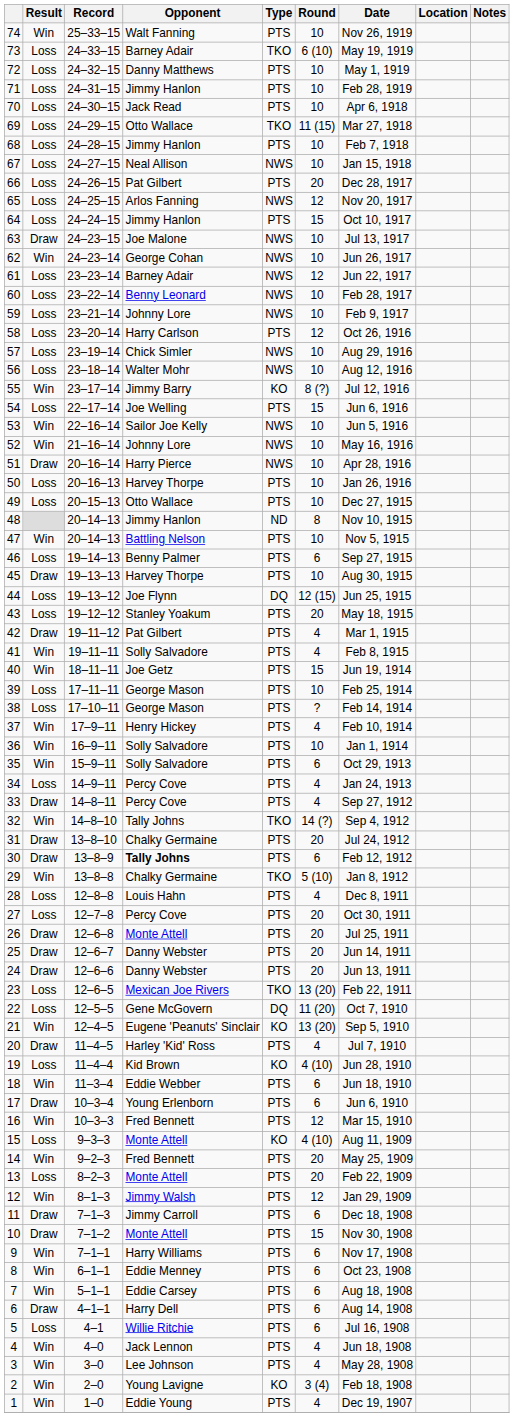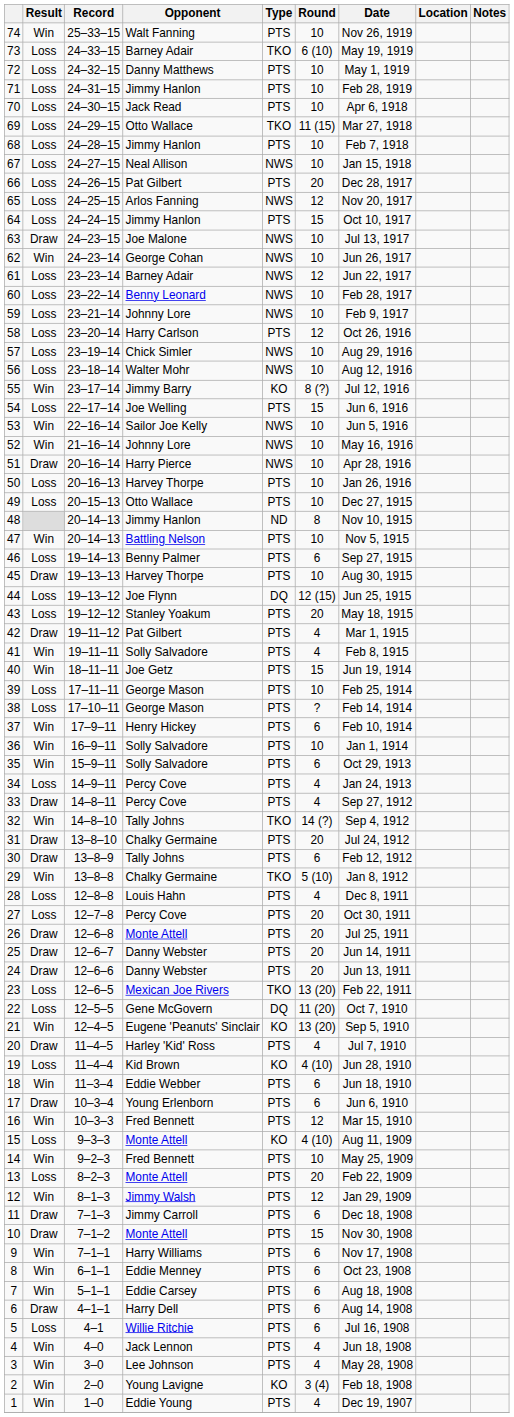 <table class="wikitable mw-collapsible" style="text-align:center">
 <tr>
 <th></th>
 <th>Result</th>
 <th>Record</th>
 <th>Opponent</th>
 <th>Type</th>
 <th>Round</th>
 <th>Date</th>
 <th>Location</th>
 <th>Notes</th>
 </tr>
 <tr>
 <td>74</td>
 <td>Win</td>
 <td>25–33–15 </td>
 <td align=left>Walt Fanning</td>
 <td>PTS</td>
 <td>10</td>
 <td>Nov 26, 1919</td>
 <td style="text-align:left;"></td>
 <td></td>
 </tr>
 <tr>
 <td>73</td>
 <td>Loss</td>
 <td>24–33–15 </td>
 <td align=left>Barney Adair</td>
 <td>TKO</td>
 <td>6 (10)</td>
 <td>May 19, 1919</td>
 <td style="text-align:left;"></td>
 <td></td>
 </tr>
 <tr>
 <td>72</td>
 <td>Loss</td>
 <td>24–32–15 </td>
 <td align=left>Danny Matthews</td>
 <td>PTS</td>
 <td>10</td>
 <td>May 1, 1919</td>
 <td style="text-align:left;"></td>
 <td></td>
 </tr>
 <tr>
 <td>71</td>
 <td>Loss</td>
 <td>24–31–15 </td>
 <td align=left>Jimmy Hanlon</td>
 <td>PTS</td>
 <td>10</td>
 <td>Feb 28, 1919</td>
 <td style="text-align:left;"></td>
 <td></td>
 </tr>
 <tr>
 <td>70</td>
 <td>Loss</td>
 <td>24–30–15 </td>
 <td align=left>Jack Read</td>
 <td>PTS</td>
 <td>10</td>
 <td>Apr 6, 1918</td>
 <td style="text-align:left;"></td>
 <td></td>
 </tr>
 <tr>
 <td>69</td>
 <td>Loss</td>
 <td>24–29–15 </td>
 <td align=left>Otto Wallace</td>
 <td>TKO</td>
 <td>11 (15)</td>
 <td>Mar 27, 1918</td>
 <td style="text-align:left;"></td>
 <td></td>
 </tr>
 <tr>
 <td>68</td>
 <td>Loss</td>
 <td>24–28–15 </td>
 <td align=left>Jimmy Hanlon</td>
 <td>PTS</td>
 <td>10</td>
 <td>Feb 7, 1918</td>
 <td style="text-align:left;"></td>
 <td></td>
 </tr>
 <tr>
 <td>67</td>
 <td>Loss</td>
 <td>24–27–15 </td>
 <td align=left>Neal Allison</td>
 <td>NWS</td>
 <td>10</td>
 <td>Jan 15, 1918</td>
 <td style="text-align:left;"></td>
 <td></td>
 </tr>
 <tr>
 <td>66</td>
 <td>Loss</td>
 <td>24–26–15 </td>
 <td align=left>Pat Gilbert</td>
 <td>PTS</td>
 <td>20</td>
 <td>Dec 28, 1917</td>
 <td style="text-align:left;"></td>
 <td></td>
 </tr>
 <tr>
 <td>65</td>
 <td>Loss</td>
 <td>24–25–15 </td>
 <td align=left>Arlos Fanning</td>
 <td>NWS</td>
 <td>12</td>
 <td>Nov 20, 1917</td>
 <td style="text-align:left;"></td>
 <td></td>
 </tr>
 <tr>
 <td>64</td>
 <td>Loss</td>
 <td>24–24–15 </td>
 <td align=left>Jimmy Hanlon</td>
 <td>PTS</td>
 <td>15</td>
 <td>Oct 10, 1917</td>
 <td style="text-align:left;"></td>
 <td></td>
 </tr>
 <tr>
 <td>63</td>
 <td>Draw</td>
 <td>24–23–15 </td>
 <td align=left>Joe Malone</td>
 <td>NWS</td>
 <td>10</td>
 <td>Jul 13, 1917</td>
 <td style="text-align:left;"></td>
 <td></td>
 </tr>
 <tr>
 <td>62</td>
 <td>Win</td>
 <td>24–23–14 </td>
 <td align=left>George Cohan</td>
 <td>NWS</td>
 <td>10</td>
 <td>Jun 26, 1917</td>
 <td style="text-align:left;"></td>
 <td></td>
 </tr>
 <tr>
 <td>61</td>
 <td>Loss</td>
 <td>23–23–14 </td>
 <td align=left>Barney Adair</td>
 <td>NWS</td>
 <td>12</td>
 <td>Jun 22, 1917</td>
 <td style="text-align:left;"></td>
 <td></td>
 </tr>
 <tr>
 <td>60</td>
 <td>Loss</td>
 <td>23–22–14 </td>
 <td align=left><a href='#'>Benny Leonard</a></td>
 <td>NWS</td>
 <td>10</td>
 <td>Feb 28, 1917</td>
 <td style="text-align:left;"></td>
 <td></td>
 </tr>
 <tr>
 <td>59</td>
 <td>Loss</td>
 <td>23–21–14 </td>
 <td align=left>Johnny Lore</td>
 <td>NWS</td>
 <td>10</td>
 <td>Feb 9, 1917</td>
 <td style="text-align:left;"></td>
 <td></td>
 </tr>
 <tr>
 <td>58</td>
 <td>Loss</td>
 <td>23–20–14 </td>
 <td align=left>Harry Carlson</td>
 <td>PTS</td>
 <td>12</td>
 <td>Oct 26, 1916</td>
 <td style="text-align:left;"></td>
 <td></td>
 </tr>
 <tr>
 <td>57</td>
 <td>Loss</td>
 <td>23–19–14 </td>
 <td align=left>Chick Simler</td>
 <td>NWS</td>
 <td>10</td>
 <td>Aug 29, 1916</td>
 <td style="text-align:left;"></td>
 <td></td>
 </tr>
 <tr>
 <td>56</td>
 <td>Loss</td>
 <td>23–18–14 </td>
 <td align=left>Walter Mohr</td>
 <td>NWS</td>
 <td>10</td>
 <td>Aug 12, 1916</td>
 <td style="text-align:left;"></td>
 <td></td>
 </tr>
 <tr>
 <td>55</td>
 <td>Win</td>
 <td>23–17–14 </td>
 <td align=left>Jimmy Barry</td>
 <td>KO</td>
 <td>8 (?)</td>
 <td>Jul 12, 1916</td>
 <td style="text-align:left;"></td>
 <td></td>
 </tr>
 <tr>
 <td>54</td>
 <td>Loss</td>
 <td>22–17–14 </td>
 <td align=left>Joe Welling</td>
 <td>PTS</td>
 <td>15</td>
 <td>Jun 6, 1916</td>
 <td style="text-align:left;"></td>
 <td></td>
 </tr>
 <tr>
 <td>53</td>
 <td>Win</td>
 <td>22–16–14 </td>
 <td align=left>Sailor Joe Kelly</td>
 <td>NWS</td>
 <td>10</td>
 <td>Jun 5, 1916</td>
 <td style="text-align:left;"></td>
 <td></td>
 </tr>
 <tr>
 <td>52</td>
 <td>Win</td>
 <td>21–16–14 </td>
 <td align=left>Johnny Lore</td>
 <td>NWS</td>
 <td>10</td>
 <td>May 16, 1916</td>
 <td style="text-align:left;"></td>
 <td></td>
 </tr>
 <tr>
 <td>51</td>
 <td>Draw</td>
 <td>20–16–14 </td>
 <td align=left>Harry Pierce</td>
 <td>NWS</td>
 <td>10</td>
 <td>Apr 28, 1916</td>
 <td style="text-align:left;"></td>
 <td></td>
 </tr>
 <tr>
 <td>50</td>
 <td>Loss</td>
 <td>20–16–13 </td>
 <td align=left>Harvey Thorpe</td>
 <td>PTS</td>
 <td>10</td>
 <td>Jan 26, 1916</td>
 <td style="text-align:left;"></td>
 <td></td>
 </tr>
 <tr>
 <td>49</td>
 <td>Loss</td>
 <td>20–15–13 </td>
 <td align=left>Otto Wallace</td>
 <td>PTS</td>
 <td>10</td>
 <td>Dec 27, 1915</td>
 <td style="text-align:left;"></td>
 <td></td>
 </tr>
 <tr>
 <td>48</td>
 <td style="background:#DDD"></td>
 <td>20–14–13 </td>
 <td align=left>Jimmy Hanlon</td>
 <td>ND</td>
 <td>8</td>
 <td>Nov 10, 1915</td>
 <td style="text-align:left;"></td>
 <td></td>
 </tr>
 <tr>
 <td>47</td>
 <td>Win</td>
 <td>20–14–13</td>
 <td align=left><a href='#'>Battling Nelson</a></td>
 <td>PTS</td>
 <td>10</td>
 <td>Nov 5, 1915</td>
 <td style="text-align:left;"></td>
 <td></td>
 </tr>
 <tr>
 <td>46</td>
 <td>Loss</td>
 <td>19–14–13</td>
 <td align=left>Benny Palmer</td>
 <td>PTS</td>
 <td>6</td>
 <td>Sep 27, 1915</td>
 <td style="text-align:left;"></td>
 <td></td>
 </tr>
 <tr>
 <td>45</td>
 <td>Draw</td>
 <td>19–13–13</td>
 <td align=left>Harvey Thorpe</td>
 <td>PTS</td>
 <td>10</td>
 <td>Aug 30, 1915</td>
 <td style="text-align:left;"></td>
 <td></td>
 </tr>
 <tr>
 <td>44</td>
 <td>Loss</td>
 <td>19–13–12</td>
 <td align=left>Joe Flynn</td>
 <td>DQ</td>
 <td>12 (15)</td>
 <td>Jun 25, 1915</td>
 <td style="text-align:left;"></td>
 <td></td>
 </tr>
 <tr>
 <td>43</td>
 <td>Loss</td>
 <td>19–12–12</td>
 <td align=left>Stanley Yoakum</td>
 <td>PTS</td>
 <td>20</td>
 <td>May 18, 1915</td>
 <td style="text-align:left;"></td>
 <td></td>
 </tr>
 <tr>
 <td>42</td>
 <td>Draw</td>
 <td>19–11–12</td>
 <td align=left>Pat Gilbert</td>
 <td>PTS</td>
 <td>4</td>
 <td>Mar 1, 1915</td>
 <td style="text-align:left;"></td>
 <td></td>
 </tr>
 <tr>
 <td>41</td>
 <td>Win</td>
 <td>19–11–11</td>
 <td align=left>Solly Salvadore</td>
 <td>PTS</td>
 <td>4</td>
 <td>Feb 8, 1915</td>
 <td style="text-align:left;"></td>
 <td></td>
 </tr>
 <tr>
 <td>40</td>
 <td>Win</td>
 <td>18–11–11</td>
 <td align=left>Joe Getz</td>
 <td>PTS</td>
 <td>15</td>
 <td>Jun 19, 1914</td>
 <td style="text-align:left;"></td>
 <td></td>
 </tr>
 <tr>
 <td>39</td>
 <td>Loss</td>
 <td>17–11–11</td>
 <td align=left>George Mason</td>
 <td>PTS</td>
 <td>10</td>
 <td>Feb 25, 1914</td>
 <td style="text-align:left;"></td>
 <td></td>
 </tr>
 <tr>
 <td>38</td>
 <td>Loss</td>
 <td>17–10–11</td>
 <td align=left>George Mason</td>
 <td>PTS</td>
 <td>?</td>
 <td>Feb 14, 1914</td>
 <td style="text-align:left;"></td>
 <td style="text-align:left;"></td>
 </tr>
 <tr>
 <td>37</td>
 <td>Win</td>
 <td>17–9–11</td>
 <td align=left>Henry Hickey</td>
 <td>PTS</td>
-<td>4</td>
+<td>6</td>
 <td>Feb 10, 1914</td>
 <td style="text-align:left;"></td>
 <td></td>
 </tr>
 <tr>
 <td>36</td>
 <td>Win</td>
 <td>16–9–11</td>
 <td align=left>Solly Salvadore</td>
 <td>PTS</td>
 <td>10</td>
 <td>Jan 1, 1914</td>
 <td style="text-align:left;"></td>
 <td></td>
 </tr>
 <tr>
 <td>35</td>
 <td>Win</td>
 <td>15–9–11</td>
 <td align=left>Solly Salvadore</td>
 <td>PTS</td>
 <td>6</td>
 <td>Oct 29, 1913</td>
 <td style="text-align:left;"></td>
 <td></td>
 </tr>
 <tr>
 <td>34</td>
 <td>Loss</td>
 <td>14–9–11</td>
 <td align=left>Percy Cove</td>
 <td>PTS</td>
 <td>4</td>
 <td>Jan 24, 1913</td>
 <td style="text-align:left;"></td>
 <td></td>
 </tr>
 <tr>
 <td>33</td>
 <td>Draw</td>
 <td>14–8–11</td>
 <td align=left>Percy Cove</td>
 <td>PTS</td>
 <td>4</td>
 <td>Sep 27, 1912</td>
 <td style="text-align:left;"></td>
 <td></td>
 </tr>
 <tr>
 <td>32</td>
 <td>Win</td>
 <td>14–8–10</td>
 <td align=left>Tally Johns</td>
 <td>TKO</td>
 <td>14 (?)</td>
 <td>Sep 4, 1912</td>
 <td style="text-align:left;"></td>
 <td></td>
 </tr>
 <tr>
 <td>31</td>
 <td>Draw</td>
 <td>13–8–10</td>
 <td align=left>Chalky Germaine</td>
 <td>PTS</td>
 <td>20</td>
 <td>Jul 24, 1912</td>
 <td style="text-align:left;"></td>
 <td></td>
 </tr>
 <tr>
 <td>30</td>
 <td>Draw</td>
 <td>13–8–9</td>
-<td align=left><strong>Tally Johns</strong></td>
+<td align=left>Tally Johns</td>
 <td>PTS</td>
 <td>6</td>
 <td>Feb 12, 1912</td>
 <td style="text-align:left;"></td>
 <td></td>
 </tr>
 <tr>
 <td>29</td>
 <td>Win</td>
 <td>13–8–8</td>
 <td align=left>Chalky Germaine</td>
 <td>TKO</td>
 <td>5 (10)</td>
 <td>Jan 8, 1912</td>
 <td style="text-align:left;"></td>
 <td></td>
 </tr>
 <tr>
 <td>28</td>
 <td>Loss</td>
 <td>12–8–8</td>
 <td align=left>Louis Hahn</td>
 <td>PTS</td>
 <td>4</td>
 <td>Dec 8, 1911</td>
 <td style="text-align:left;"></td>
 <td></td>
 </tr>
 <tr>
 <td>27</td>
 <td>Loss</td>
 <td>12–7–8</td>
 <td align=left>Percy Cove</td>
 <td>PTS</td>
 <td>20</td>
 <td>Oct 30, 1911</td>
 <td style="text-align:left;"></td>
 <td></td>
 </tr>
 <tr>
 <td>26</td>
 <td>Draw</td>
 <td>12–6–8</td>
 <td align=left><a href='#'>Monte Attell</a></td>
 <td>PTS</td>
 <td>20</td>
 <td>Jul 25, 1911</td>
 <td style="text-align:left;"></td>
 <td></td>
 </tr>
 <tr>
 <td>25</td>
 <td>Draw</td>
 <td>12–6–7</td>
 <td align=left>Danny Webster</td>
 <td>PTS</td>
 <td>20</td>
 <td>Jun 14, 1911</td>
 <td style="text-align:left;"></td>
 <td></td>
 </tr>
 <tr>
 <td>24</td>
 <td>Draw</td>
 <td>12–6–6</td>
 <td align=left>Danny Webster</td>
 <td>PTS</td>
 <td>20</td>
 <td>Jun 13, 1911</td>
 <td style="text-align:left;"></td>
 <td></td>
 </tr>
 <tr>
 <td>23</td>
 <td>Loss</td>
 <td>12–6–5</td>
 <td align=left><a href='#'>Mexican Joe Rivers</a></td>
 <td>TKO</td>
 <td>13 (20)</td>
 <td>Feb 22, 1911</td>
 <td style="text-align:left;"></td>
 <td></td>
 </tr>
 <tr>
 <td>22</td>
 <td>Loss</td>
 <td>12–5–5</td>
 <td align=left>Gene McGovern</td>
 <td>DQ</td>
 <td>11 (20)</td>
 <td>Oct 7, 1910</td>
 <td style="text-align:left;"></td>
 <td></td>
 </tr>
 <tr>
 <td>21</td>
 <td>Win</td>
 <td>12–4–5</td>
 <td align=left>Eugene 'Peanuts' Sinclair</td>
 <td>KO</td>
 <td>13 (20)</td>
 <td>Sep 5, 1910</td>
 <td style="text-align:left;"></td>
 <td style="text-align:left;"></td>
 </tr>
 <tr>
 <td>20</td>
 <td>Draw</td>
 <td>11–4–5</td>
 <td align=left>Harley 'Kid' Ross</td>
 <td>PTS</td>
 <td>4</td>
 <td>Jul 7, 1910</td>
 <td style="text-align:left;"></td>
 <td></td>
 </tr>
 <tr>
 <td>19</td>
 <td>Loss</td>
 <td>11–4–4</td>
 <td align=left>Kid Brown</td>
 <td>KO</td>
 <td>4 (10)</td>
 <td>Jun 28, 1910</td>
 <td style="text-align:left;"></td>
 <td></td>
 </tr>
 <tr>
 <td>18</td>
 <td>Win</td>
 <td>11–3–4</td>
 <td align=left>Eddie Webber</td>
 <td>PTS</td>
 <td>6</td>
 <td>Jun 18, 1910</td>
 <td style="text-align:left;"></td>
 <td></td>
 </tr>
 <tr>
 <td>17</td>
 <td>Draw</td>
 <td>10–3–4</td>
 <td align=left>Young Erlenborn</td>
 <td>PTS</td>
 <td>6</td>
 <td>Jun 6, 1910</td>
 <td style="text-align:left;"></td>
 <td></td>
 </tr>
 <tr>
 <td>16</td>
 <td>Win</td>
 <td>10–3–3</td>
 <td align=left>Fred Bennett</td>
 <td>PTS</td>
 <td>12</td>
 <td>Mar 15, 1910</td>
 <td style="text-align:left;"></td>
 <td></td>
 </tr>
 <tr>
 <td>15</td>
 <td>Loss</td>
 <td>9–3–3</td>
 <td align=left><a href='#'>Monte Attell</a></td>
 <td>KO</td>
 <td>4 (10)</td>
 <td>Aug 11, 1909</td>
 <td style="text-align:left;"></td>
 <td style="text-align:left;"></td>
 </tr>
 <tr>
 <td>14</td>
 <td>Win</td>
 <td>9–2–3</td>
 <td align=left>Fred Bennett</td>
 <td>PTS</td>
-<td>20</td>
+<td>10</td>
 <td>May 25, 1909</td>
 <td style="text-align:left;"></td>
 <td></td>
 </tr>
 <tr>
 <td>13</td>
 <td>Loss</td>
 <td>8–2–3</td>
 <td align=left><a href='#'>Monte Attell</a></td>
 <td>PTS</td>
 <td>20</td>
 <td>Feb 22, 1909</td>
 <td style="text-align:left;"></td>
 <td style="text-align:left;"></td>
 </tr>
 <tr>
 <td>12</td>
 <td>Win</td>
 <td>8–1–3</td>
 <td align=left><a href='#'>Jimmy Walsh</a></td>
 <td>PTS</td>
 <td>12</td>
 <td>Jan 29, 1909</td>
 <td style="text-align:left;"></td>
 <td style="text-align:left;"></td>
 </tr>
 <tr>
 <td>11</td>
 <td>Draw</td>
 <td>7–1–3</td>
 <td align=left>Jimmy Carroll</td>
 <td>PTS</td>
 <td>6</td>
 <td>Dec 18, 1908</td>
 <td style="text-align:left;"></td>
 <td></td>
 </tr>
 <tr>
 <td>10</td>
 <td>Draw</td>
 <td>7–1–2</td>
 <td align=left><a href='#'>Monte Attell</a></td>
 <td>PTS</td>
 <td>15</td>
 <td>Nov 30, 1908</td>
 <td style="text-align:left;"></td>
 <td></td>
 </tr>
 <tr>
 <td>9</td>
 <td>Win</td>
 <td>7–1–1</td>
 <td align=left>Harry Williams</td>
 <td>PTS</td>
 <td>6</td>
 <td>Nov 17, 1908</td>
 <td style="text-align:left;"></td>
 <td></td>
 </tr>
 <tr>
 <td>8</td>
 <td>Win</td>
 <td>6–1–1</td>
 <td align=left>Eddie Menney</td>
 <td>PTS</td>
 <td>6</td>
 <td>Oct 23, 1908</td>
 <td style="text-align:left;"></td>
 <td></td>
 </tr>
 <tr>
 <td>7</td>
 <td>Win</td>
 <td>5–1–1</td>
 <td align=left>Eddie Carsey</td>
 <td>PTS</td>
 <td>6</td>
 <td>Aug 18, 1908</td>
 <td style="text-align:left;"></td>
 <td></td>
 </tr>
 <tr>
 <td>6</td>
 <td>Draw</td>
 <td>4–1–1</td>
 <td align=left>Harry Dell</td>
 <td>PTS</td>
 <td>6</td>
 <td>Aug 14, 1908</td>
 <td style="text-align:left;"></td>
 <td></td>
 </tr>
 <tr>
 <td>5</td>
 <td>Loss</td>
 <td>4–1</td>
 <td align=left><a href='#'>Willie Ritchie</a></td>
 <td>PTS</td>
 <td>6</td>
 <td>Jul 16, 1908</td>
 <td style="text-align:left;"></td>
 <td></td>
 </tr>
 <tr>
 <td>4</td>
 <td>Win</td>
 <td>4–0</td>
 <td align=left>Jack Lennon</td>
 <td>PTS</td>
 <td>4</td>
 <td>Jun 18, 1908</td>
 <td style="text-align:left;"></td>
 <td></td>
 </tr>
 <tr>
 <td>3</td>
 <td>Win</td>
 <td>3–0</td>
 <td align=left>Lee Johnson</td>
 <td>PTS</td>
 <td>4</td>
 <td>May 28, 1908</td>
 <td style="text-align:left;"></td>
 <td></td>
 </tr>
 <tr>
 <td>2</td>
 <td>Win</td>
 <td>2–0</td>
 <td align=left>Young Lavigne</td>
 <td>KO</td>
 <td>3 (4)</td>
 <td>Feb 18, 1908</td>
 <td style="text-align:left;"></td>
 <td></td>
 </tr>
 <tr>
 <td>1</td>
 <td>Win</td>
 <td>1–0</td>
 <td align=left>Eddie Young</td>
 <td>PTS</td>
 <td>4</td>
 <td>Dec 19, 1907</td>
 <td style="text-align:left;"></td>
 <td></td>
 </tr>
 <tr>
 </tr>
 </table>
